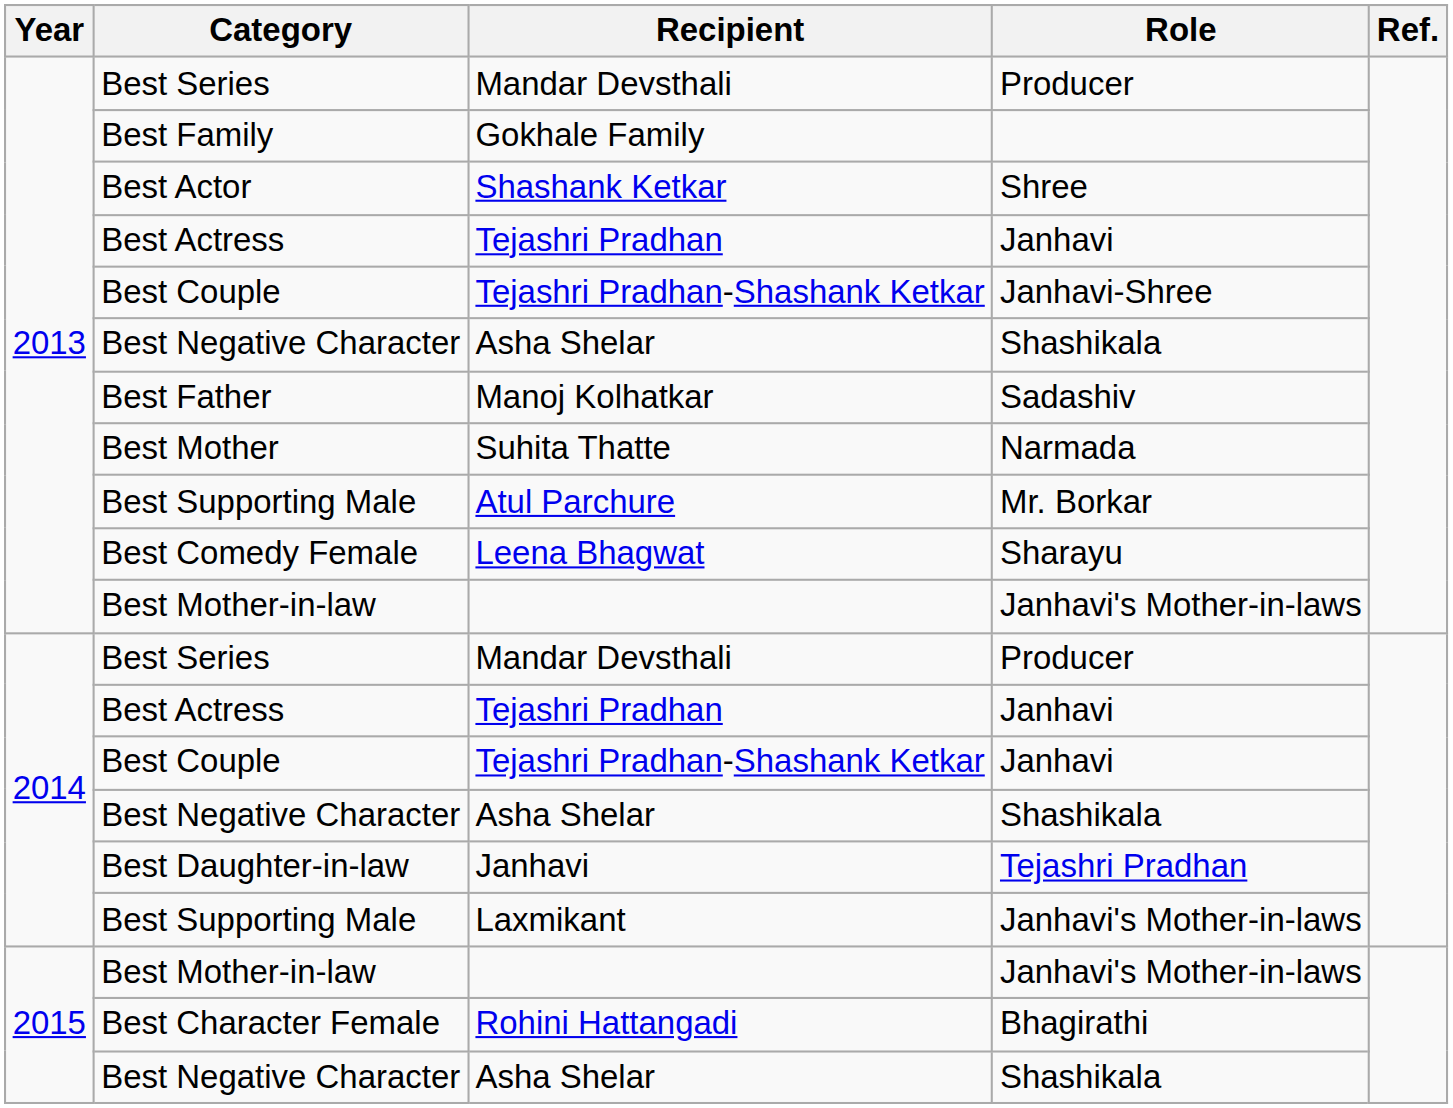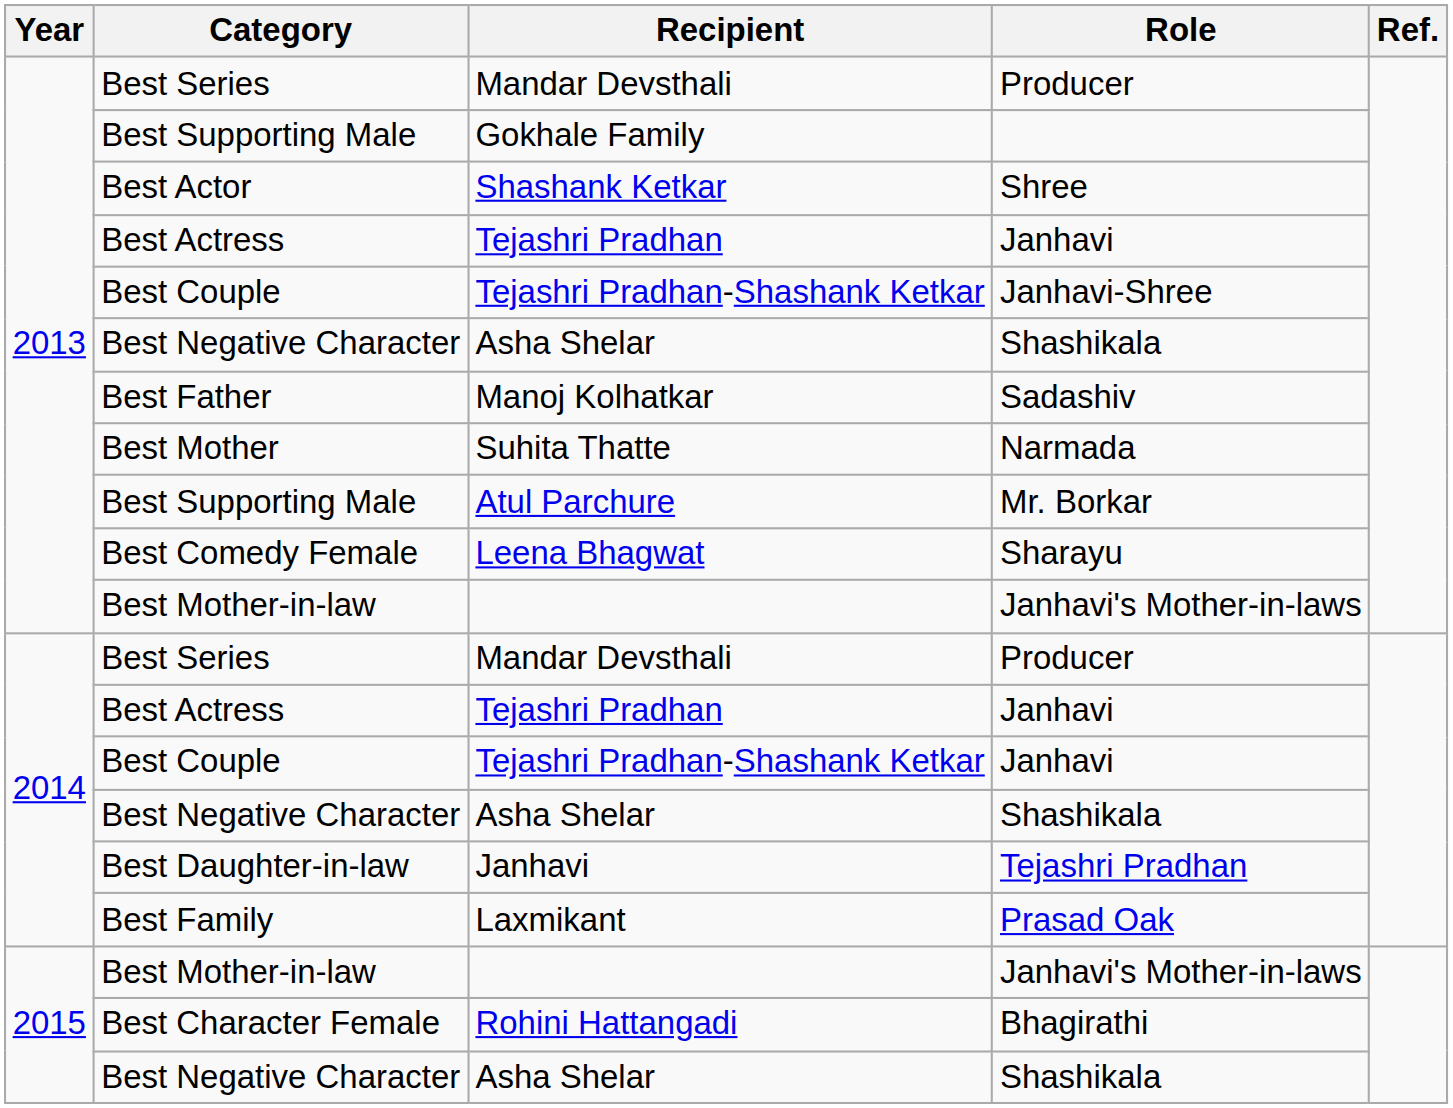 <table class="wikitable">
 <tr>
 <th>Year</th>
 <th>Category</th>
 <th>Recipient</th>
 <th>Role</th>
 <th>Ref.</th>
 </tr>
 <tr>
 <td rowspan="11"><a href='#'>2013</a></td>
 <td>Best Series</td>
 <td>Mandar Devsthali</td>
 <td>Producer</td>
 <td rowspan="11"></td>
 </tr>
 <tr>
-<td>Best Family</td>
+<td>Best Supporting Male</td>
 <td>Gokhale Family</td>
 <td></td>
 </tr>
 <tr>
 <td>Best Actor</td>
 <td><a href='#'>Shashank Ketkar</a></td>
 <td>Shree</td>
 </tr>
 <tr>
 <td>Best Actress</td>
 <td><a href='#'>Tejashri Pradhan</a></td>
 <td>Janhavi</td>
 </tr>
 <tr>
 <td>Best Couple</td>
 <td><a href='#'>Tejashri Pradhan</a>-<a href='#'>Shashank Ketkar</a></td>
 <td>Janhavi-Shree</td>
 </tr>
 <tr>
 <td>Best Negative Character</td>
 <td>Asha Shelar</td>
 <td>Shashikala</td>
 </tr>
 <tr>
 <td>Best Father</td>
 <td>Manoj Kolhatkar</td>
 <td>Sadashiv</td>
 </tr>
 <tr>
 <td>Best Mother</td>
 <td>Suhita Thatte</td>
 <td>Narmada</td>
 </tr>
 <tr>
 <td>Best Supporting Male</td>
 <td><a href='#'>Atul Parchure</a></td>
 <td>Mr. Borkar</td>
 </tr>
 <tr>
 <td>Best Comedy Female</td>
 <td><a href='#'>Leena Bhagwat</a></td>
 <td>Sharayu</td>
 </tr>
 <tr>
 <td>Best Mother-in-law</td>
 <td></td>
 <td>Janhavi's Mother-in-laws</td>
 </tr>
 <tr>
 <td rowspan="6"><a href='#'>2014</a></td>
 <td>Best Series</td>
 <td>Mandar Devsthali</td>
 <td>Producer</td>
 <td rowspan="6"></td>
 </tr>
 <tr>
 <td>Best Actress</td>
 <td><a href='#'>Tejashri Pradhan</a></td>
 <td>Janhavi</td>
 </tr>
 <tr>
 <td>Best Couple</td>
 <td><a href='#'>Tejashri Pradhan</a>-<a href='#'>Shashank Ketkar</a></td>
 <td>Janhavi</td>
 </tr>
 <tr>
 <td>Best Negative Character</td>
 <td>Asha Shelar</td>
 <td>Shashikala</td>
 </tr>
 <tr>
 <td>Best Daughter-in-law</td>
 <td>Janhavi</td>
 <td><a href='#'>Tejashri Pradhan</a></td>
 </tr>
 <tr>
-<td>Best Supporting Male</td>
+<td>Best Family</td>
 <td>Laxmikant</td>
-<td>Janhavi's Mother-in-laws</td>
+<td><a href='#'>Prasad Oak</a></td>
 </tr>
 <tr>
 <td rowspan="3"><a href='#'>2015</a></td>
 <td>Best Mother-in-law</td>
 <td></td>
 <td>Janhavi's Mother-in-laws</td>
 <td rowspan="3"></td>
 </tr>
 <tr>
 <td>Best Character Female</td>
 <td><a href='#'>Rohini Hattangadi</a></td>
 <td>Bhagirathi</td>
 </tr>
 <tr>
 <td>Best Negative Character</td>
 <td>Asha Shelar</td>
 <td>Shashikala</td>
 </tr>
 </table>
